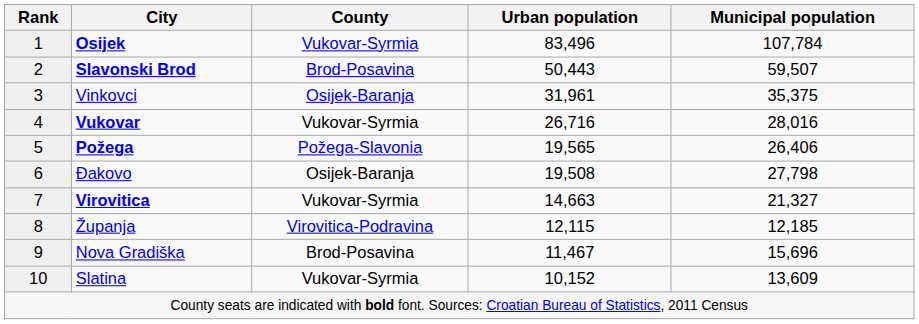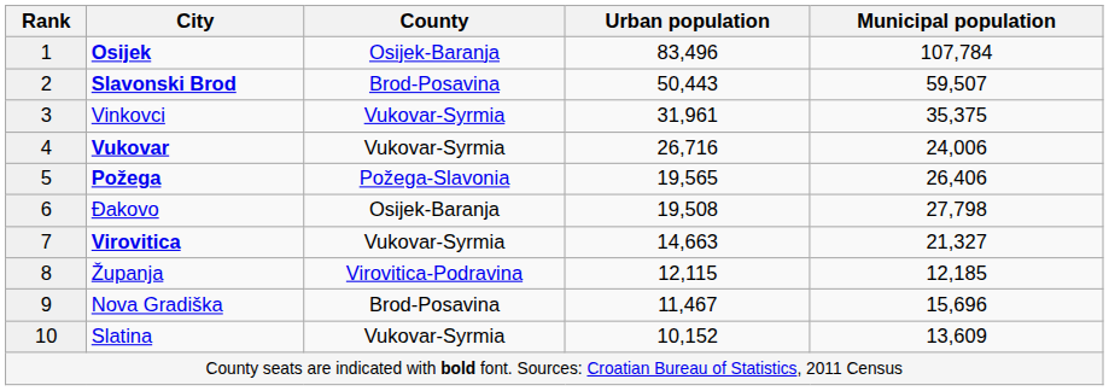 <table class="wikitable" style="text-align:center; width:100%; margin-right:10px; font-size:100%">
 <tr>
 <th>Rank</th>
 <th>City</th>
 <th>County</th>
 <th>Urban population</th>
 <th>Municipal population</th>
 </tr>
 <tr>
 <td style="background:#f0f0f0;">1</td>
 <td align=left><strong><a href='#'>Osijek</a></strong></td>
-<td><a href='#'>Vukovar-Syrmia</a></td>
+<td><a href='#'>Osijek-Baranja</a></td>
 <td>83,496</td>
 <td>107,784</td>
 </tr>
 <tr>
 <td style="background:#f0f0f0;">2</td>
 <td align=left><strong><a href='#'>Slavonski Brod</a></strong></td>
 <td><a href='#'>Brod-Posavina</a></td>
 <td>50,443</td>
 <td>59,507</td>
 </tr>
 <tr>
 <td style="background:#f0f0f0;">3</td>
 <td align=left><a href='#'>Vinkovci</a></td>
-<td><a href='#'>Osijek-Baranja</a></td>
+<td><a href='#'>Vukovar-Syrmia</a></td>
 <td>31,961</td>
 <td>35,375</td>
 </tr>
 <tr>
 <td style="background:#f0f0f0;">4</td>
 <td align=left><strong><a href='#'>Vukovar</a></strong></td>
 <td>Vukovar-Syrmia</td>
 <td>26,716</td>
-<td>28,016</td>
+<td>24,006</td>
 </tr>
 <tr>
 <td style="background:#f0f0f0;">5</td>
 <td align=left><strong><a href='#'>Požega</a></strong></td>
 <td><a href='#'>Požega-Slavonia</a></td>
 <td>19,565</td>
 <td>26,406</td>
 </tr>
 <tr>
 <td style="background:#f0f0f0;">6</td>
 <td align=left><a href='#'>Đakovo</a></td>
 <td>Osijek-Baranja</td>
 <td>19,508</td>
 <td>27,798</td>
 </tr>
 <tr>
 <td style="background:#f0f0f0;">7</td>
 <td align=left><strong><a href='#'>Virovitica</a></strong></td>
 <td>Vukovar-Syrmia</td>
 <td>14,663</td>
 <td>21,327</td>
 </tr>
 <tr>
 <td style="background:#f0f0f0;">8</td>
 <td align=left><a href='#'>Županja</a></td>
 <td><a href='#'>Virovitica-Podravina</a></td>
 <td>12,115</td>
 <td>12,185</td>
 </tr>
 <tr>
 <td style="background:#f0f0f0;">9</td>
 <td align=left><a href='#'>Nova Gradiška</a></td>
 <td>Brod-Posavina</td>
 <td>11,467</td>
 <td>15,696</td>
 </tr>
 <tr>
 <td style="background:#f0f0f0;">10</td>
 <td align=left><a href='#'>Slatina</a></td>
 <td>Vukovar-Syrmia</td>
 <td>10,152</td>
 <td>13,609</td>
 </tr>
 <tr>
 <td colspan="5" style="background:#f5f5f5;"><small>County seats are indicated with <strong>bold</strong> font. Sources: <a href='#'>Croatian Bureau of Statistics</a>, 2011 Census</small></td>
 </tr>
 </table>
